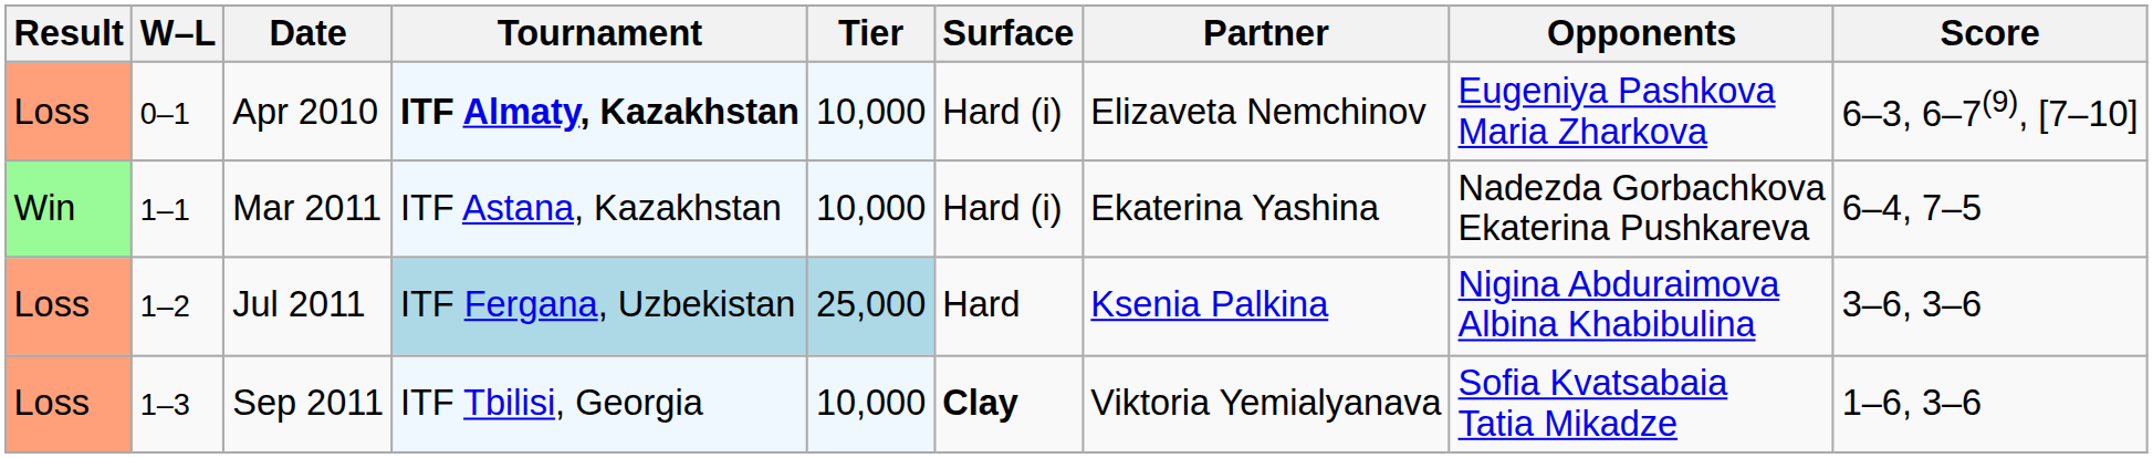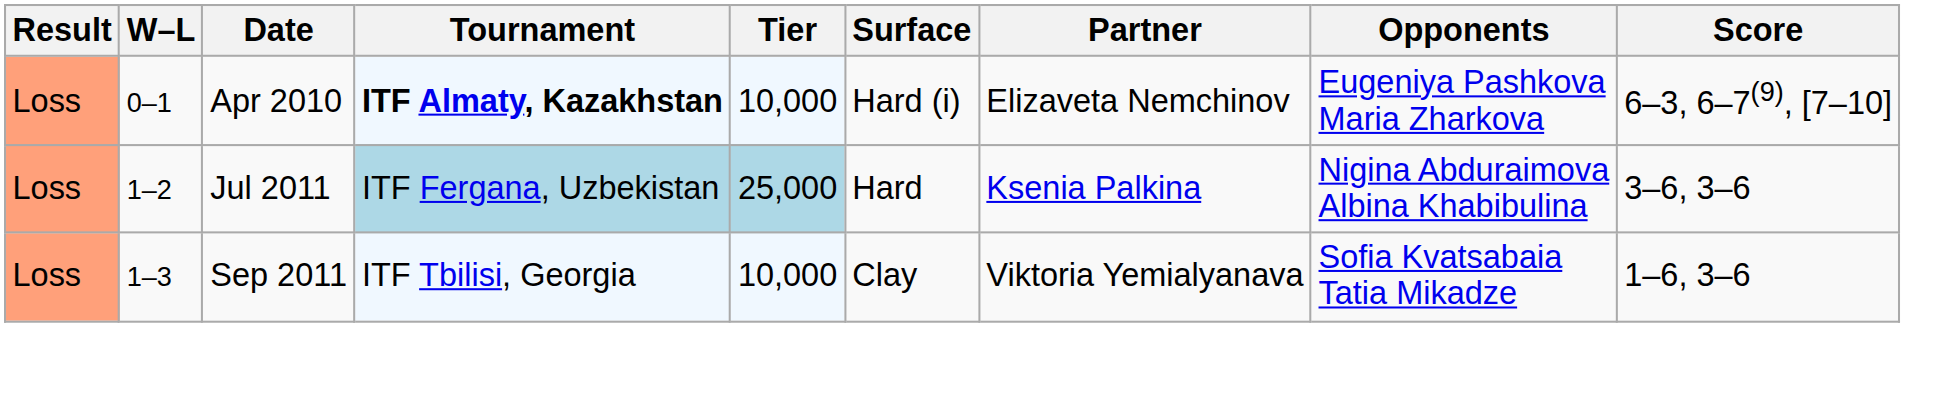 <table class="sortable wikitable">
 <tr>
 <th>Result</th>
 <th class="unsortable">W–L</th>
 <th>Date</th>
 <th>Tournament</th>
 <th>Tier</th>
 <th>Surface</th>
 <th>Partner</th>
 <th>Opponents</th>
 <th class="unsortable">Score</th>
 </tr>
 <tr>
 <td bgcolor="FFA07A">Loss</td>
 <td><small>0–1</small></td>
 <td>Apr 2010</td>
 <td style="background:#f0f8ff;"><strong>ITF <a href='#'>Almaty</a>, Kazakhstan</strong></td>
 <td style="background:#f0f8ff;">10,000</td>
 <td>Hard (i)</td>
 <td> Elizaveta Nemchinov</td>
 <td> <a href='#'>Eugeniya Pashkova</a> <br>  <a href='#'>Maria Zharkova</a></td>
 <td>6–3, 6–7<sup>(9)</sup>, [7–10]</td>
 </tr>
 <tr>
-<td bgcolor="98FB98">Win</td>
-<td><small>1–1</small></td>
-<td>Mar 2011</td>
-<td style="background:#f0f8ff;">ITF <a href='#'>Astana</a>, Kazakhstan</td>
-<td style="background:#f0f8ff;">10,000</td>
-<td>Hard (i)</td>
-<td> Ekaterina Yashina</td>
-<td> Nadezda Gorbachkova <br>  Ekaterina Pushkareva</td>
-<td>6–4, 7–5</td>
-</tr>
-<tr>
 <td bgcolor="FFA07A">Loss</td>
 <td><small>1–2</small></td>
 <td>Jul 2011</td>
 <td style="background:lightblue;">ITF <a href='#'>Fergana</a>, Uzbekistan</td>
 <td style="background:lightblue;">25,000</td>
 <td>Hard</td>
 <td> <a href='#'>Ksenia Palkina</a></td>
 <td> <a href='#'>Nigina Abduraimova</a> <br>  <a href='#'>Albina Khabibulina</a></td>
 <td>3–6, 3–6</td>
 </tr>
 <tr>
 <td bgcolor="FFA07A">Loss</td>
 <td><small>1–3</small></td>
 <td>Sep 2011</td>
 <td style="background:#f0f8ff;">ITF <a href='#'>Tbilisi</a>, Georgia</td>
 <td style="background:#f0f8ff;">10,000</td>
-<td><strong>Clay</strong></td>
+<td>Clay</td>
 <td> Viktoria Yemialyanava</td>
 <td> <a href='#'>Sofia Kvatsabaia</a> <br>  <a href='#'>Tatia Mikadze</a></td>
 <td>1–6, 3–6</td>
 </tr>
 </table>
